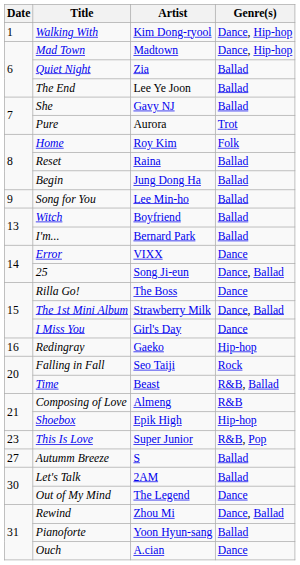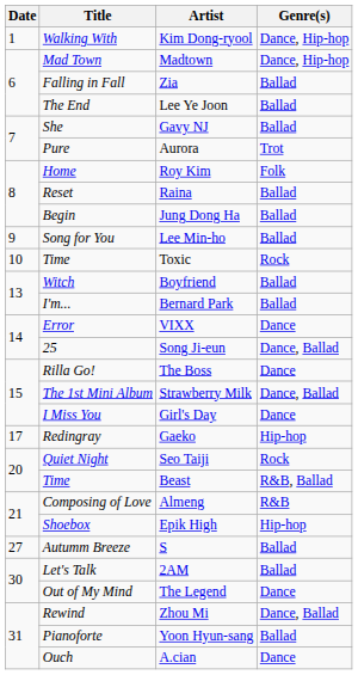 <table class="wikitable" style="text-align: left;">
 <tr>
 <th>Date</th>
 <th>Title</th>
 <th>Artist</th>
 <th>Genre(s)</th>
 </tr>
 <tr>
 <td>1</td>
 <td><em><a href='#'>Walking With</a></em></td>
 <td><a href='#'>Kim Dong-ryool</a></td>
 <td><a href='#'>Dance</a>, <a href='#'>Hip-hop</a></td>
 </tr>
 <tr>
 <td rowspan="3">6</td>
 <td><em><a href='#'>Mad Town</a></em></td>
 <td><a href='#'>Madtown</a></td>
 <td><a href='#'>Dance</a>, <a href='#'>Hip-hop</a></td>
 </tr>
 <tr>
-<td><em><a href='#'>Quiet Night</a></em></td>
+<td><em>Falling in Fall</em></td>
 <td><a href='#'>Zia</a></td>
 <td><a href='#'>Ballad</a></td>
 </tr>
 <tr>
 <td><em>The End</em></td>
 <td>Lee Ye Joon</td>
 <td><a href='#'>Ballad</a></td>
 </tr>
 <tr>
 <td rowspan="2">7</td>
 <td><em>She</em></td>
 <td><a href='#'>Gavy NJ</a></td>
 <td><a href='#'>Ballad</a></td>
 </tr>
 <tr>
 <td><em>Pure</em></td>
 <td>Aurora</td>
 <td><a href='#'>Trot</a></td>
 </tr>
 <tr>
 <td rowspan="3">8</td>
 <td><em><a href='#'>Home</a></em></td>
 <td><a href='#'>Roy Kim</a></td>
 <td><a href='#'>Folk</a></td>
 </tr>
 <tr>
 <td><em>Reset</em></td>
 <td><a href='#'>Raina</a></td>
 <td><a href='#'>Ballad</a></td>
 </tr>
 <tr>
 <td><em>Begin</em></td>
 <td><a href='#'>Jung Dong Ha</a></td>
 <td><a href='#'>Ballad</a></td>
 </tr>
 <tr>
 <td>9</td>
 <td><em>Song for You</em></td>
 <td><a href='#'>Lee Min-ho</a></td>
 <td><a href='#'>Ballad</a></td>
 </tr>
 <tr>
+<td>10</td>
+<td><em>Time</em></td>
+<td>Toxic</td>
+<td><a href='#'>Rock</a></td>
+</tr>
+<tr>
 <td rowspan="2">13</td>
 <td><em><a href='#'>Witch</a></em></td>
 <td><a href='#'>Boyfriend</a></td>
 <td><a href='#'>Ballad</a></td>
 </tr>
 <tr>
 <td><em>I'm...</em></td>
 <td><a href='#'>Bernard Park</a></td>
 <td><a href='#'>Ballad</a></td>
 </tr>
 <tr>
 <td rowspan="2">14</td>
 <td><em><a href='#'>Error</a></em></td>
 <td><a href='#'>VIXX</a></td>
 <td><a href='#'>Dance</a></td>
 </tr>
 <tr>
 <td><em>25</em></td>
 <td><a href='#'>Song Ji-eun</a></td>
 <td><a href='#'>Dance</a>, <a href='#'>Ballad</a></td>
 </tr>
 <tr>
 <td rowspan="3">15</td>
 <td><em>Rilla Go!</em></td>
 <td><a href='#'>The Boss</a></td>
 <td><a href='#'>Dance</a></td>
 </tr>
 <tr>
 <td><em><a href='#'>The 1st Mini Album</a></em></td>
 <td><a href='#'>Strawberry Milk</a></td>
 <td><a href='#'>Dance</a>, <a href='#'>Ballad</a></td>
 </tr>
 <tr>
 <td><em><a href='#'>I Miss You</a></em></td>
 <td><a href='#'>Girl's Day</a></td>
 <td><a href='#'>Dance</a></td>
 </tr>
 <tr>
-<td>16</td>
+<td>17</td>
 <td><em>Redingray</em></td>
 <td><a href='#'>Gaeko</a></td>
 <td><a href='#'>Hip-hop</a></td>
 </tr>
 <tr>
 <td rowspan="2">20</td>
-<td><em>Falling in Fall</em></td>
+<td><em><a href='#'>Quiet Night</a></em></td>
 <td><a href='#'>Seo Taiji</a></td>
 <td><a href='#'>Rock</a></td>
 </tr>
 <tr>
 <td><em><a href='#'>Time</a></em></td>
 <td><a href='#'>Beast</a></td>
 <td><a href='#'>R&B</a>, <a href='#'>Ballad</a></td>
 </tr>
 <tr>
 <td rowspan="2">21</td>
 <td><em>Composing of Love</em></td>
 <td><a href='#'>Almeng</a></td>
 <td><a href='#'>R&B</a></td>
 </tr>
 <tr>
 <td><em><a href='#'>Shoebox</a></em></td>
 <td><a href='#'>Epik High</a></td>
 <td><a href='#'>Hip-hop</a></td>
-</tr>
-<tr>
-<td rowspan="1">23</td>
-<td><em><a href='#'>This Is Love</a></em></td>
-<td><a href='#'>Super Junior</a></td>
-<td><a href='#'>R&B</a>, <a href='#'>Pop</a></td>
 </tr>
 <tr>
 <td>27</td>
 <td><em>Autumm Breeze</em></td>
 <td><a href='#'>S</a></td>
 <td><a href='#'>Ballad</a></td>
 </tr>
 <tr>
 <td rowspan="2">30</td>
 <td><em>Let's Talk</em></td>
 <td><a href='#'>2AM</a></td>
 <td><a href='#'>Ballad</a></td>
 </tr>
 <tr>
 <td><em>Out of My Mind</em></td>
 <td><a href='#'>The Legend</a></td>
 <td><a href='#'>Dance</a></td>
 </tr>
 <tr>
 <td rowspan="3">31</td>
 <td><em>Rewind</em></td>
 <td><a href='#'>Zhou Mi</a></td>
 <td><a href='#'>Dance</a>, <a href='#'>Ballad</a></td>
 </tr>
 <tr>
 <td><em>Pianoforte</em></td>
 <td><a href='#'>Yoon Hyun-sang</a></td>
 <td><a href='#'>Ballad</a></td>
 </tr>
 <tr>
 <td><em>Ouch</em></td>
 <td><a href='#'>A.cian</a></td>
 <td><a href='#'>Dance</a></td>
 </tr>
 </table>
